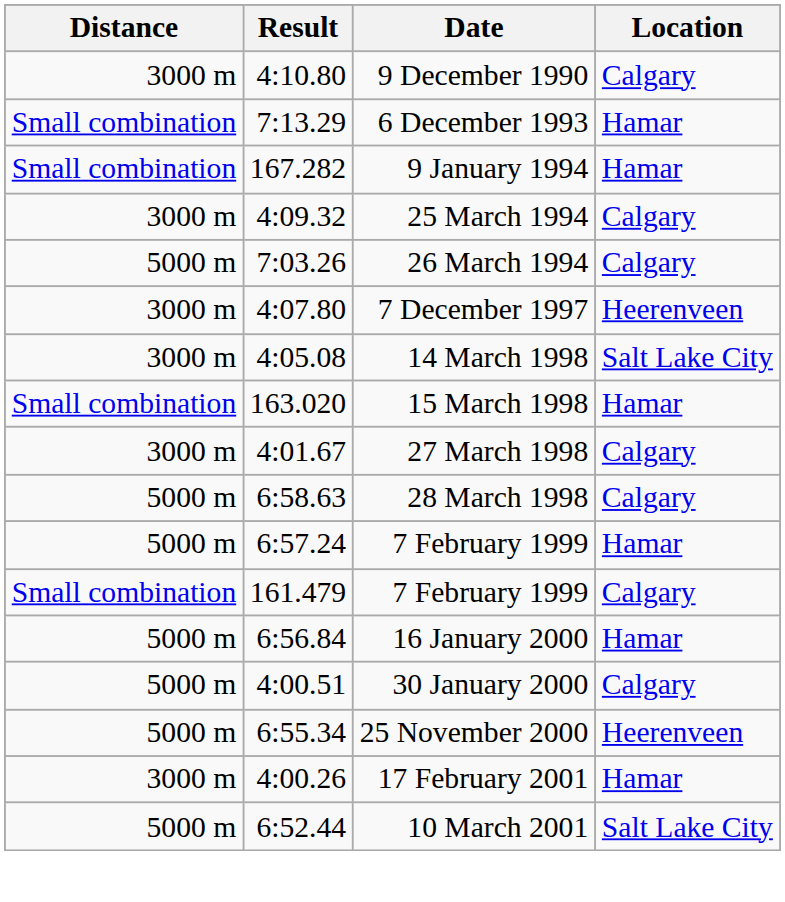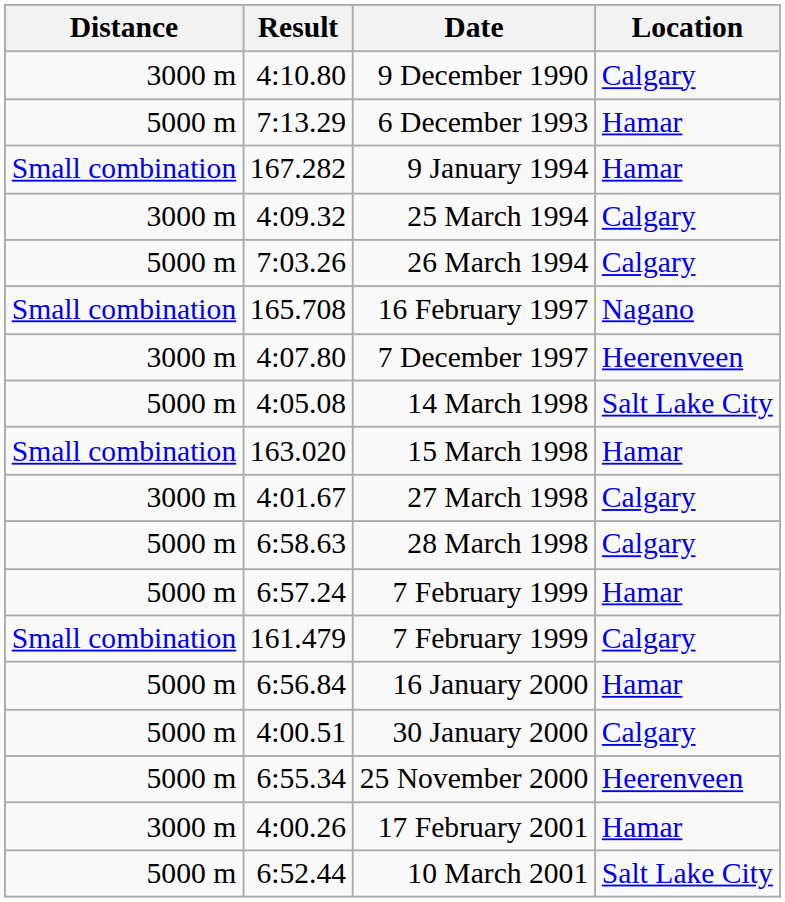 <table class="wikitable">
 <tr>
 <th>Distance</th>
 <th>Result</th>
 <th>Date</th>
 <th>Location</th>
 </tr>
 <tr align="right">
 <td>3000 m</td>
 <td>4:10.80</td>
 <td>9 December 1990</td>
 <td align="left"><a href='#'>Calgary</a></td>
 </tr>
 <tr align="right">
-<td><a href='#'>Small combination</a></td>
+<td>5000 m</td>
 <td>7:13.29</td>
 <td>6 December 1993</td>
 <td align="left"><a href='#'>Hamar</a></td>
 </tr>
 <tr align="right">
 <td><a href='#'>Small combination</a></td>
 <td>167.282</td>
 <td>9 January 1994</td>
 <td align="left"><a href='#'>Hamar</a></td>
 </tr>
 <tr align="right">
 <td>3000 m</td>
 <td>4:09.32</td>
 <td>25 March 1994</td>
 <td align="left"><a href='#'>Calgary</a></td>
 </tr>
 <tr align="right">
 <td>5000 m</td>
 <td>7:03.26</td>
 <td>26 March 1994</td>
 <td align="left"><a href='#'>Calgary</a></td>
 </tr>
 <tr align="right">
+<td><a href='#'>Small combination</a></td>
+<td>165.708</td>
+<td>16 February 1997</td>
+<td align="left"><a href='#'>Nagano</a></td>
+</tr>
+<tr align="right">
 <td>3000 m</td>
 <td>4:07.80</td>
 <td>7 December 1997</td>
 <td align="left"><a href='#'>Heerenveen</a></td>
 </tr>
 <tr align="right">
-<td>3000 m</td>
+<td>5000 m</td>
 <td>4:05.08</td>
 <td>14 March 1998</td>
 <td align="left"><a href='#'>Salt Lake City</a></td>
 </tr>
 <tr align="right">
 <td><a href='#'>Small combination</a></td>
 <td>163.020</td>
 <td>15 March 1998</td>
 <td align="left"><a href='#'>Hamar</a></td>
 </tr>
 <tr align="right">
 <td>3000 m</td>
 <td>4:01.67</td>
 <td>27 March 1998</td>
 <td align="left"><a href='#'>Calgary</a></td>
 </tr>
 <tr align="right">
 <td>5000 m</td>
 <td>6:58.63</td>
 <td>28 March 1998</td>
 <td align="left"><a href='#'>Calgary</a></td>
 </tr>
 <tr align="right">
 <td>5000 m</td>
 <td>6:57.24</td>
 <td>7 February 1999</td>
 <td align="left"><a href='#'>Hamar</a></td>
 </tr>
 <tr align="right">
 <td><a href='#'>Small combination</a></td>
 <td>161.479</td>
 <td>7 February 1999</td>
 <td align="left"><a href='#'>Calgary</a></td>
 </tr>
 <tr align="right">
 <td>5000 m</td>
 <td>6:56.84</td>
 <td>16 January 2000</td>
 <td align="left"><a href='#'>Hamar</a></td>
 </tr>
 <tr align="right">
 <td>5000 m</td>
 <td>4:00.51</td>
 <td>30 January 2000</td>
 <td align="left"><a href='#'>Calgary</a></td>
 </tr>
 <tr align="right">
 <td>5000 m</td>
 <td>6:55.34</td>
 <td>25 November 2000</td>
 <td align="left"><a href='#'>Heerenveen</a></td>
 </tr>
 <tr align="right">
 <td>3000 m</td>
 <td>4:00.26</td>
 <td>17 February 2001</td>
 <td align="left"><a href='#'>Hamar</a></td>
 </tr>
 <tr align="right">
 <td>5000 m</td>
 <td>6:52.44</td>
 <td>10 March 2001</td>
 <td align="left"><a href='#'>Salt Lake City</a></td>
 </tr>
 </table>
